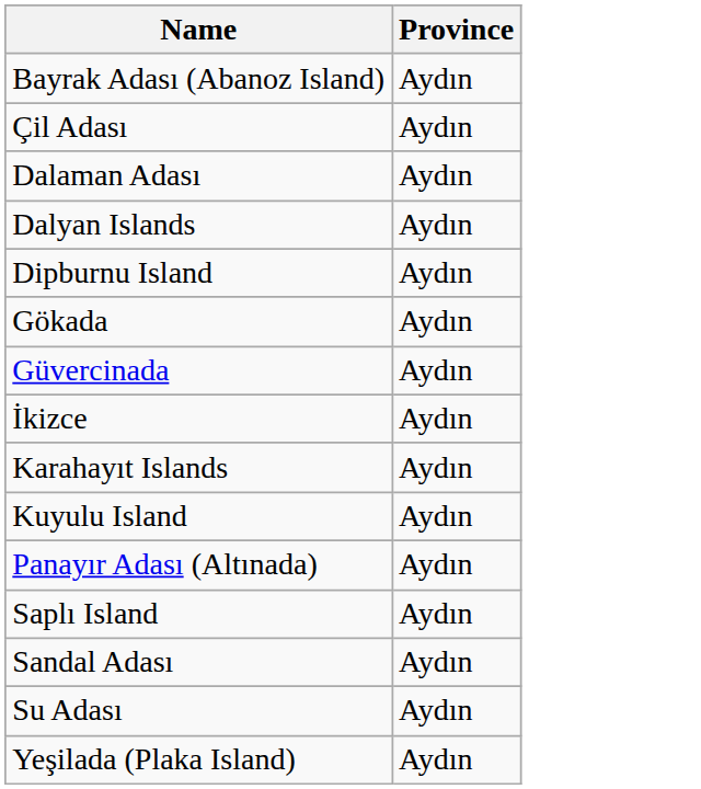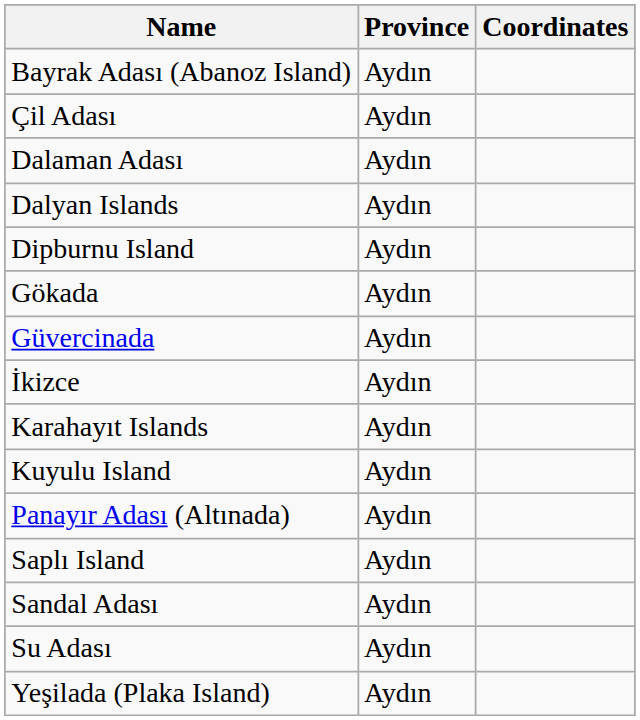 <table class="wikitable sortable plainrowheaders">
 <tr>
 <th>Name</th>
 <th>Province</th>
+<th>Coordinates</th>
 </tr>
 <tr>
 <td>Bayrak Adası (Abanoz Island)</td>
 <td>Aydın</td>
+<td></td>
 </tr>
 <tr>
 <td>Çil Adası</td>
 <td>Aydın</td>
+<td></td>
 </tr>
 <tr>
 <td>Dalaman Adası</td>
 <td>Aydın</td>
+<td></td>
 </tr>
 <tr>
 <td>Dalyan Islands</td>
 <td>Aydın</td>
+<td></td>
 </tr>
 <tr>
 <td>Dipburnu Island</td>
 <td>Aydın</td>
+<td></td>
 </tr>
 <tr>
 <td>Gökada</td>
 <td>Aydın</td>
+<td></td>
 </tr>
 <tr>
 <td><a href='#'>Güvercinada</a></td>
 <td>Aydın</td>
+<td></td>
 </tr>
 <tr>
 <td>İkizce</td>
 <td>Aydın</td>
+<td></td>
 </tr>
 <tr>
 <td>Karahayıt Islands</td>
 <td>Aydın</td>
+<td></td>
 </tr>
 <tr>
 <td>Kuyulu Island</td>
 <td>Aydın</td>
+<td></td>
 </tr>
 <tr>
 <td><a href='#'>Panayır Adası</a> (Altınada)</td>
 <td>Aydın</td>
+<td></td>
 </tr>
 <tr>
 <td>Saplı Island</td>
 <td>Aydın</td>
+<td></td>
 </tr>
 <tr>
 <td>Sandal Adası</td>
 <td>Aydın</td>
+<td></td>
 </tr>
 <tr>
 <td>Su Adası</td>
 <td>Aydın</td>
+<td></td>
 </tr>
 <tr>
 <td>Yeşilada (Plaka Island)</td>
 <td>Aydın</td>
+<td></td>
 </tr>
 </table>
